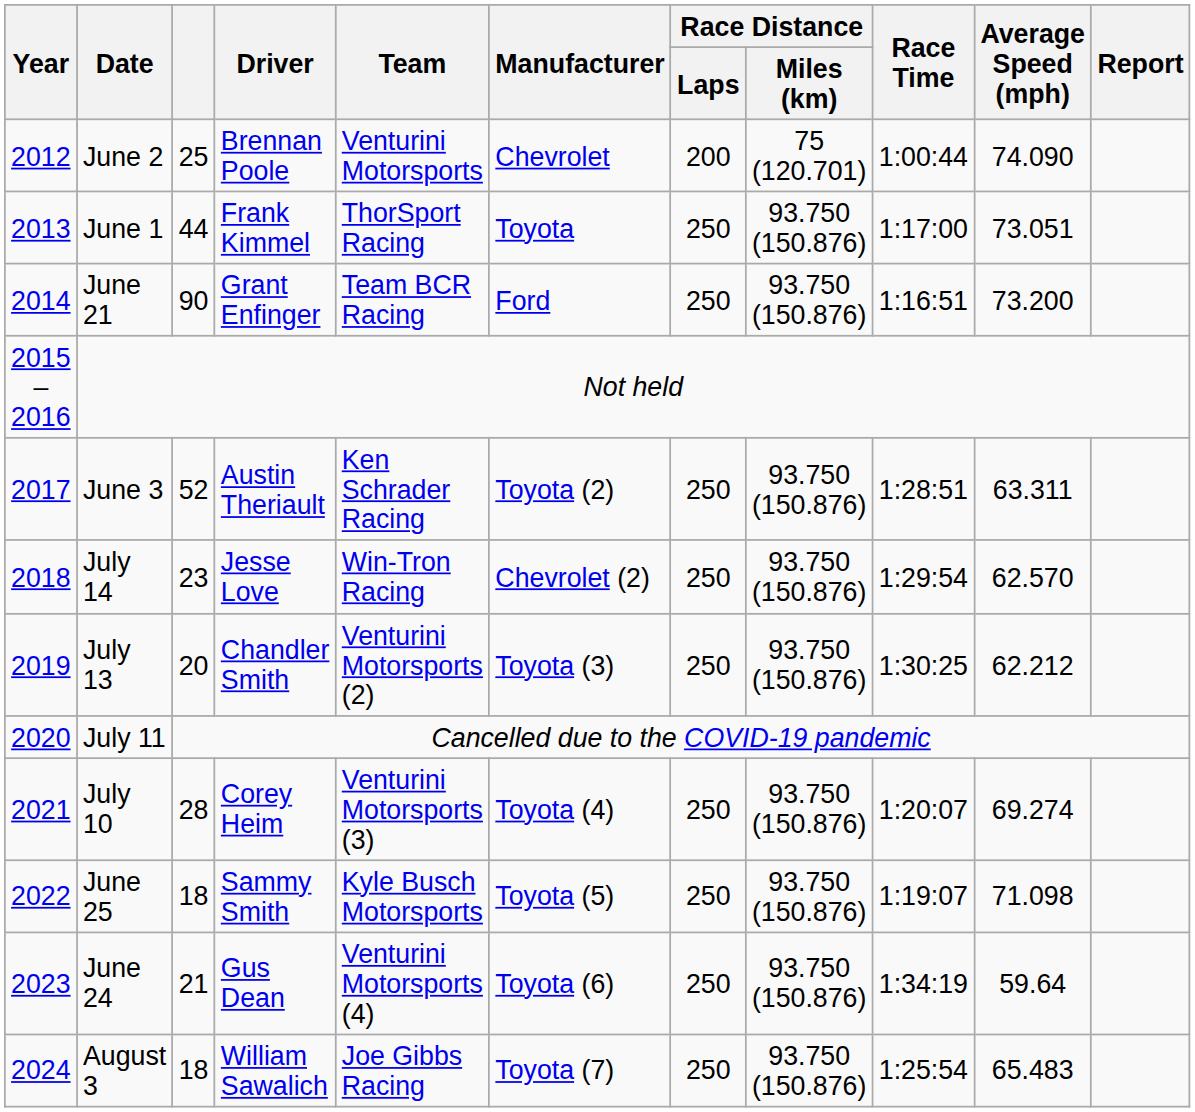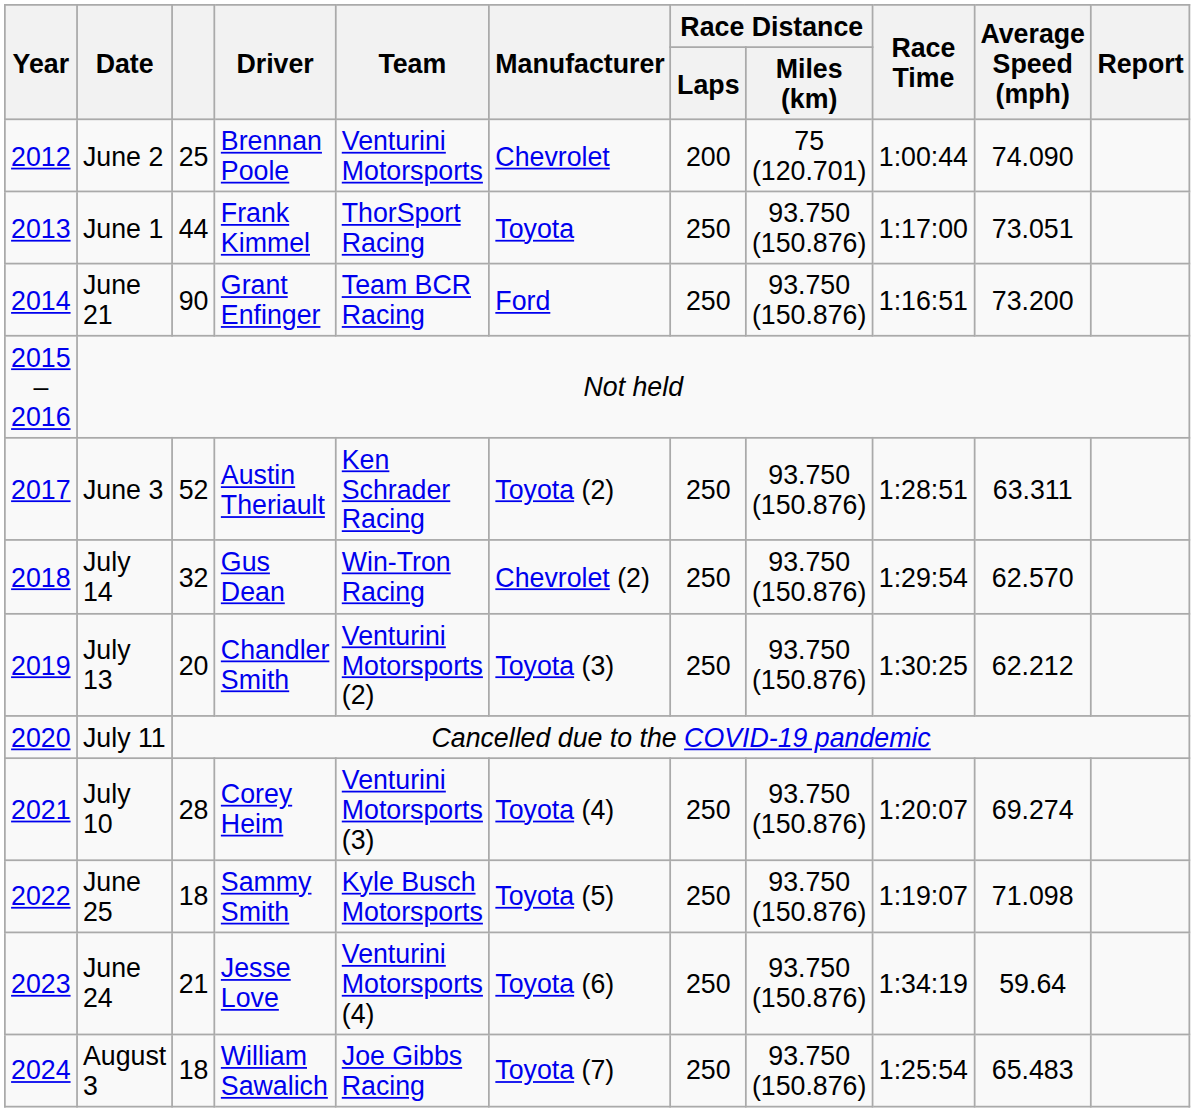 <table class="wikitable" style="font-size: 95%;">
 <tr>
 <th rowspan="2">Year</th>
 <th rowspan="2">Date</th>
 <th rowspan="2"></th>
 <th rowspan="2">Driver</th>
 <th rowspan="2">Team</th>
 <th rowspan="2">Manufacturer</th>
 <th colspan="2">Race Distance</th>
 <th rowspan="2">Race Time</th>
 <th rowspan="2">Average Speed<br>(mph)</th>
 <th rowspan="2">Report</th>
 </tr>
 <tr>
 <th>Laps</th>
 <th>Miles (km)</th>
 </tr>
 <tr>
 <td><a href='#'>2012</a></td>
 <td>June 2</td>
 <td align="center">25</td>
 <td><a href='#'>Brennan Poole</a></td>
 <td><a href='#'>Venturini Motorsports</a></td>
 <td><a href='#'>Chevrolet</a></td>
 <td align="center">200</td>
 <td align="center">75 (120.701)</td>
 <td align="center">1:00:44</td>
 <td align="center">74.090</td>
 <td></td>
 </tr>
 <tr>
 <td><a href='#'>2013</a></td>
 <td>June 1</td>
 <td align="center">44</td>
 <td><a href='#'>Frank Kimmel</a></td>
 <td><a href='#'>ThorSport Racing</a></td>
 <td><a href='#'>Toyota</a></td>
 <td align="center">250</td>
 <td align="center">93.750 (150.876)</td>
 <td align="center">1:17:00</td>
 <td align="center">73.051</td>
 <td></td>
 </tr>
 <tr>
 <td><a href='#'>2014</a></td>
 <td>June 21</td>
 <td align="center">90</td>
 <td><a href='#'>Grant Enfinger</a></td>
 <td><a href='#'>Team BCR Racing</a></td>
 <td><a href='#'>Ford</a></td>
 <td align="center">250</td>
 <td align="center">93.750 (150.876)</td>
 <td align="center">1:16:51</td>
 <td align="center">73.200</td>
 <td></td>
 </tr>
 <tr>
 <td align=center><a href='#'>2015</a> <br> – <br> <a href='#'>2016</a></td>
 <td colspan=12 align=center><em>Not held</em></td>
 </tr>
 <tr>
 <td><a href='#'>2017</a></td>
 <td>June 3</td>
 <td align="center">52</td>
 <td><a href='#'>Austin Theriault</a></td>
 <td><a href='#'>Ken Schrader Racing</a></td>
 <td><a href='#'>Toyota</a> (2)</td>
 <td align="center">250</td>
 <td align="center">93.750 (150.876)</td>
 <td align="center">1:28:51</td>
 <td align="center">63.311</td>
 <td></td>
 </tr>
 <tr>
 <td><a href='#'>2018</a></td>
 <td>July 14</td>
-<td align="center">23</td>
-<td><a href='#'>Jesse Love</a></td>
+<td align="center">32</td>
+<td><a href='#'>Gus Dean</a></td>
 <td><a href='#'>Win-Tron Racing</a></td>
 <td><a href='#'>Chevrolet</a> (2)</td>
 <td align="center">250</td>
 <td align="center">93.750 (150.876)</td>
 <td align="center">1:29:54</td>
 <td align="center">62.570</td>
 <td></td>
 </tr>
 <tr>
 <td><a href='#'>2019</a></td>
 <td>July 13</td>
 <td align="center">20</td>
 <td><a href='#'>Chandler Smith</a></td>
 <td><a href='#'>Venturini Motorsports</a> (2)</td>
 <td><a href='#'>Toyota</a> (3)</td>
 <td align="center">250</td>
 <td align="center">93.750 (150.876)</td>
 <td align="center">1:30:25</td>
 <td align="center">62.212</td>
 <td></td>
 </tr>
 <tr>
 <td><a href='#'>2020</a></td>
 <td>July 11</td>
 <td colspan=10 align=center><em>Cancelled due to the <a href='#'>COVID-19 pandemic</a></em></td>
 </tr>
 <tr>
 <td><a href='#'>2021</a></td>
 <td>July 10</td>
 <td align="center">28</td>
 <td><a href='#'>Corey Heim</a></td>
 <td><a href='#'>Venturini Motorsports</a> (3)</td>
 <td><a href='#'>Toyota</a> (4)</td>
 <td align="center">250</td>
 <td align="center">93.750 (150.876)</td>
 <td align="center">1:20:07</td>
 <td align="center">69.274</td>
 <td></td>
 </tr>
 <tr>
 <td><a href='#'>2022</a></td>
 <td>June 25</td>
 <td align="center">18</td>
 <td><a href='#'>Sammy Smith</a></td>
 <td><a href='#'>Kyle Busch Motorsports</a></td>
 <td><a href='#'>Toyota</a> (5)</td>
 <td align="center">250</td>
 <td align="center">93.750 (150.876)</td>
 <td align="center">1:19:07</td>
 <td align="center">71.098</td>
 <td></td>
 </tr>
 <tr>
 <td><a href='#'>2023</a></td>
 <td>June 24</td>
 <td align="center">21</td>
-<td><a href='#'>Gus Dean</a></td>
+<td><a href='#'>Jesse Love</a></td>
 <td><a href='#'>Venturini Motorsports</a> (4)</td>
 <td><a href='#'>Toyota</a> (6)</td>
 <td align="center">250</td>
 <td align="center">93.750 (150.876)</td>
 <td align="center">1:34:19</td>
 <td align="center">59.64</td>
 <td></td>
 </tr>
 <tr>
 <td><a href='#'>2024</a></td>
 <td>August 3</td>
 <td align="center">18</td>
 <td><a href='#'>William Sawalich</a></td>
 <td><a href='#'>Joe Gibbs Racing</a></td>
 <td><a href='#'>Toyota</a> (7)</td>
 <td align="center">250</td>
 <td align="center">93.750 (150.876)</td>
 <td align="center">1:25:54</td>
 <td align="center">65.483</td>
 <td></td>
 </tr>
 </table>
